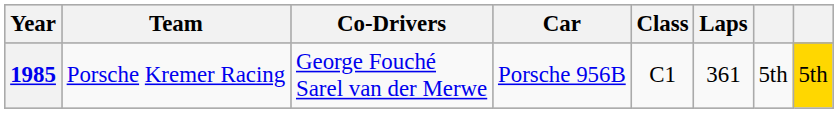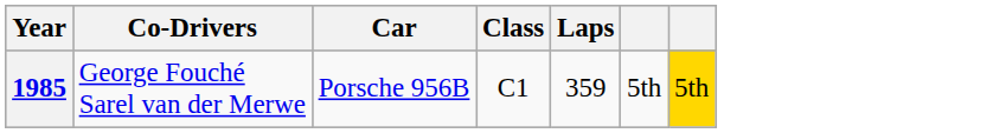 <table class="wikitable" style="text-align:center; font-size:90%">
 <tr>
 <th>Year</th>
-<th>Team</th>
 <th>Co-Drivers</th>
 <th>Car</th>
 <th>Class</th>
 <th>Laps</th>
 <th></th>
 <th></th>
 </tr>
 <tr>
 <th><a href='#'>1985</a></th>
-<td align="left"> <a href='#'>Porsche</a> <a href='#'>Kremer Racing</a></td>
 <td align="left"> <a href='#'>George Fouché</a><br> <a href='#'>Sarel van der Merwe</a></td>
 <td align="left"><a href='#'>Porsche 956B</a></td>
 <td>C1</td>
-<td>361</td>
+<td>359</td>
 <td>5th</td>
 <td style="background: gold;">5th</td>
 </tr>
 </table>
